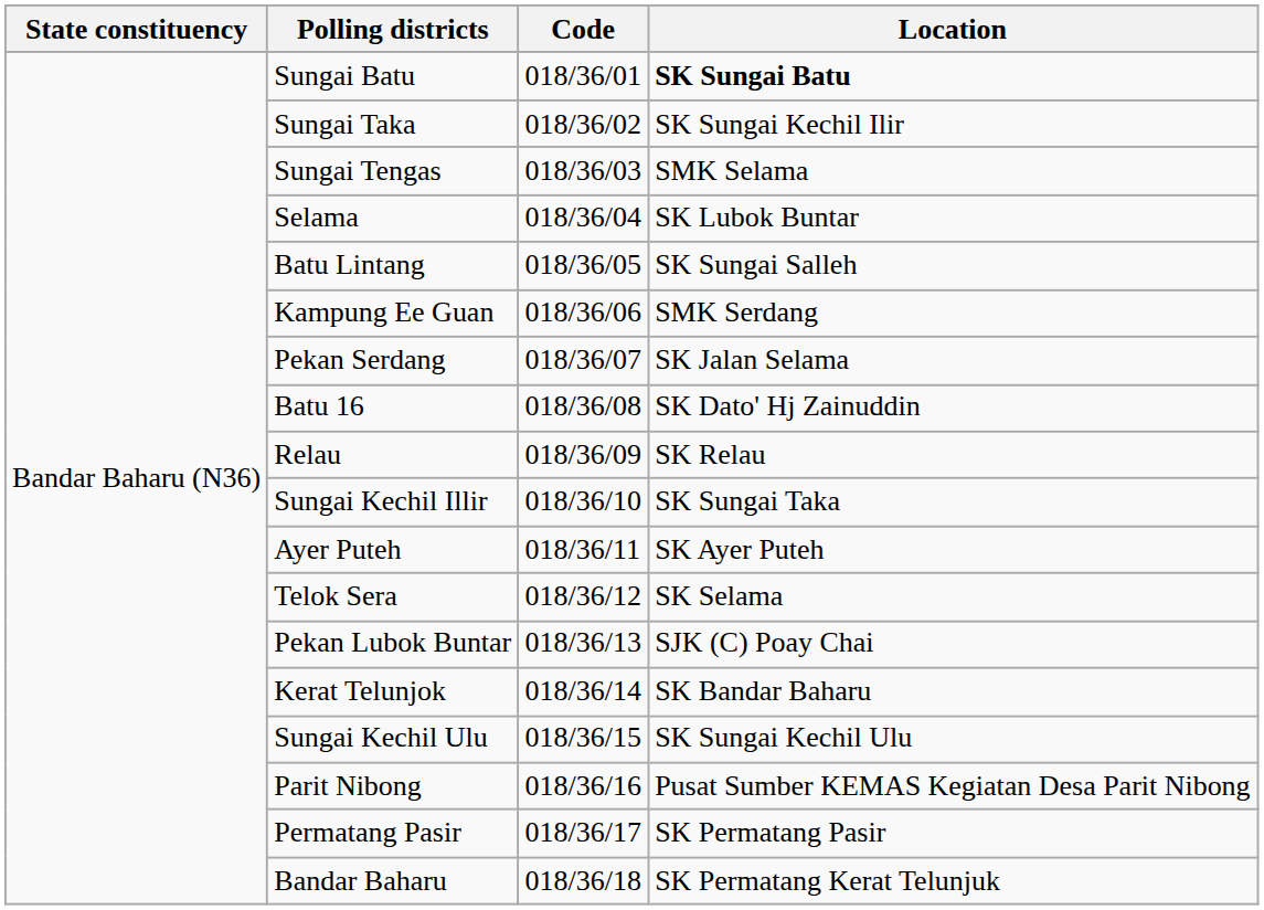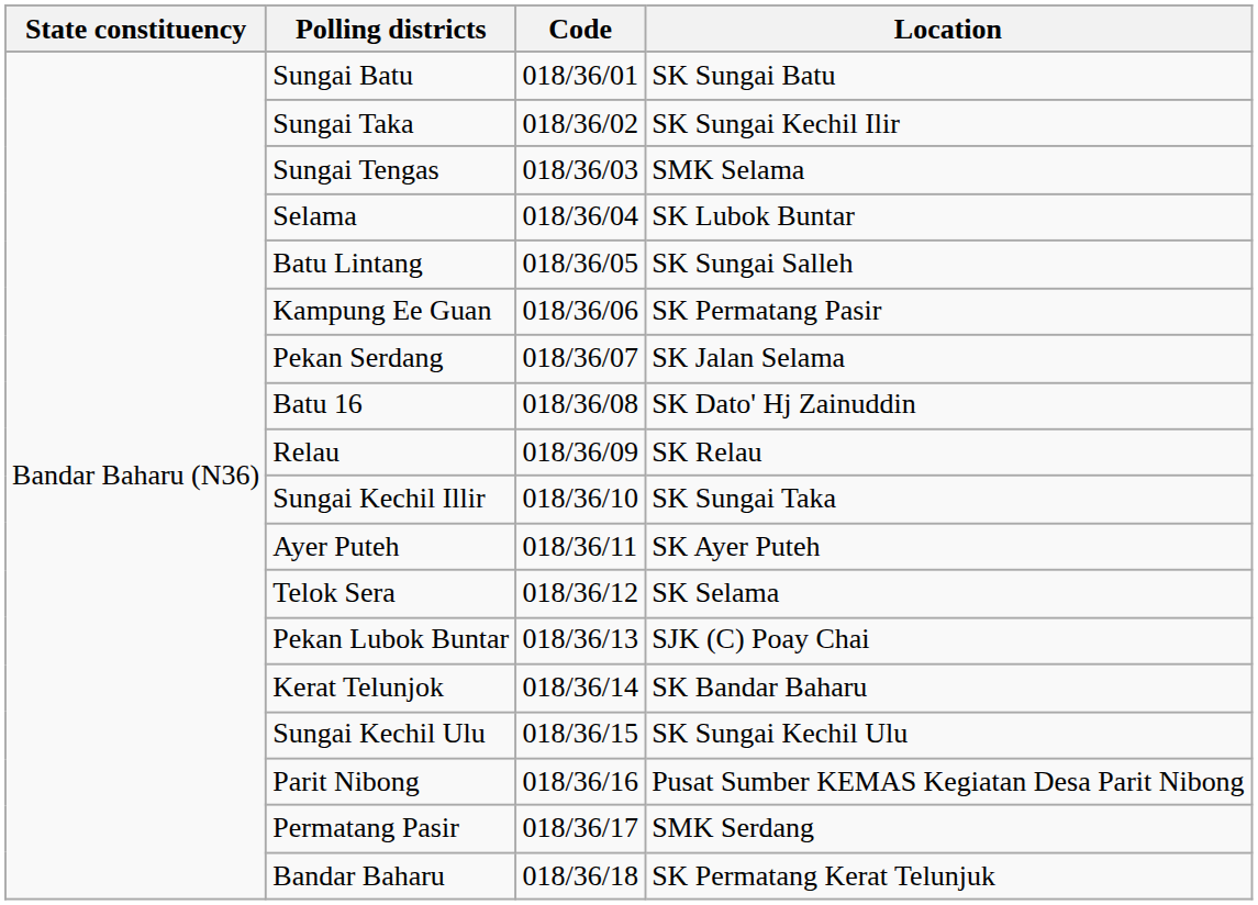 <table class="wikitable sortable mw-collapsible" style="white-space:nowrap;font-size:85%">
 <tr>
 <th>State constituency</th>
 <th>Polling districts</th>
 <th>Code</th>
 <th>Location</th>
 </tr>
 <tr>
 <td rowspan="18">Bandar Baharu (N36)</td>
 <td>Sungai Batu</td>
 <td>018/36/01</td>
-<td><strong>SK Sungai Batu</strong></td>
+<td>SK Sungai Batu</td>
 </tr>
 <tr>
 <td>Sungai Taka</td>
 <td>018/36/02</td>
 <td>SK Sungai Kechil Ilir</td>
 </tr>
 <tr>
 <td>Sungai Tengas</td>
 <td>018/36/03</td>
 <td>SMK Selama</td>
 </tr>
 <tr>
 <td>Selama</td>
 <td>018/36/04</td>
 <td>SK Lubok Buntar</td>
 </tr>
 <tr>
 <td>Batu Lintang</td>
 <td>018/36/05</td>
 <td>SK Sungai Salleh</td>
 </tr>
 <tr>
 <td>Kampung Ee Guan</td>
 <td>018/36/06</td>
-<td>SMK Serdang</td>
+<td>SK Permatang Pasir</td>
 </tr>
 <tr>
 <td>Pekan Serdang</td>
 <td>018/36/07</td>
 <td>SK Jalan Selama</td>
 </tr>
 <tr>
 <td>Batu 16</td>
 <td>018/36/08</td>
 <td>SK Dato' Hj Zainuddin</td>
 </tr>
 <tr>
 <td>Relau</td>
 <td>018/36/09</td>
 <td>SK Relau</td>
 </tr>
 <tr>
 <td>Sungai Kechil Illir</td>
 <td>018/36/10</td>
 <td>SK Sungai Taka</td>
 </tr>
 <tr>
 <td>Ayer Puteh</td>
 <td>018/36/11</td>
 <td>SK Ayer Puteh</td>
 </tr>
 <tr>
 <td>Telok Sera</td>
 <td>018/36/12</td>
 <td>SK Selama</td>
 </tr>
 <tr>
 <td>Pekan Lubok Buntar</td>
 <td>018/36/13</td>
 <td>SJK (C) Poay Chai</td>
 </tr>
 <tr>
 <td>Kerat Telunjok</td>
 <td>018/36/14</td>
 <td>SK Bandar Baharu</td>
 </tr>
 <tr>
 <td>Sungai Kechil Ulu</td>
 <td>018/36/15</td>
 <td>SK Sungai Kechil Ulu</td>
 </tr>
 <tr>
 <td>Parit Nibong</td>
 <td>018/36/16</td>
 <td>Pusat Sumber KEMAS Kegiatan Desa Parit Nibong</td>
 </tr>
 <tr>
 <td>Permatang Pasir</td>
 <td>018/36/17</td>
-<td>SK Permatang Pasir</td>
+<td>SMK Serdang</td>
 </tr>
 <tr>
 <td>Bandar Baharu</td>
 <td>018/36/18</td>
 <td>SK Permatang Kerat Telunjuk</td>
 </tr>
 </table>
